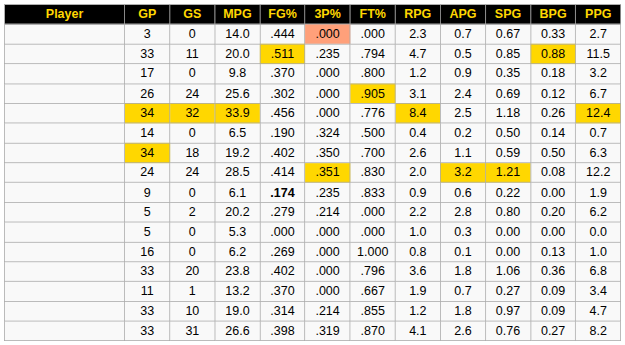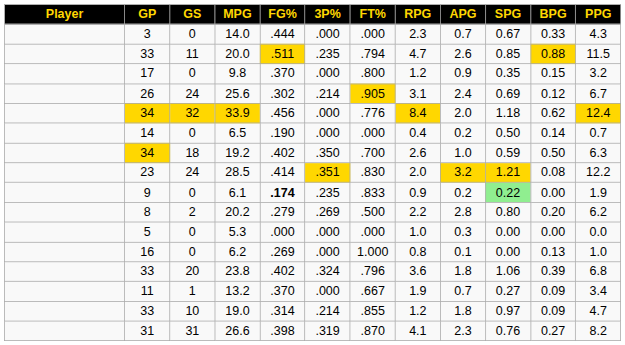 <table class="wikitable sortable" style="text-align:center;">
 <tr>
 <th style="background:#000000;color:#ffd700;" width="16%">Player</th>
 <th style="background:#000000;color:#ffd700;" width="6%">GP</th>
 <th style="background:#000000;color:#ffd700;" width="6%">GS</th>
 <th style="background:#000000;color:#ffd700;" width="6%">MPG</th>
 <th style="background:#000000;color:#ffd700;" width="6%">FG%</th>
 <th style="background:#000000;color:#ffd700;" width="6%">3P%</th>
 <th style="background:#000000;color:#ffd700;" width="6%">FT%</th>
 <th style="background:#000000;color:#ffd700;" width="6%">RPG</th>
 <th style="background:#000000;color:#ffd700;" width="6%">APG</th>
 <th style="background:#000000;color:#ffd700;" width="6%">SPG</th>
 <th style="background:#000000;color:#ffd700;" width="6%">BPG</th>
 <th style="background:#000000;color:#ffd700;" width="6%">PPG</th>
 </tr>
 <tr>
 <td></td>
 <td>3</td>
 <td>0</td>
 <td>14.0</td>
 <td>.444</td>
-<td style="background: lightsalmon;">.000</td>
+<td>.000</td>
 <td>.000</td>
 <td>2.3</td>
 <td>0.7</td>
 <td>0.67</td>
 <td>0.33</td>
-<td>2.7</td>
+<td>4.3</td>
 </tr>
 <tr>
 <td></td>
 <td>33</td>
 <td>11</td>
 <td>20.0</td>
 <td style="background:#ffd700; color:black">.511</td>
 <td>.235</td>
 <td>.794</td>
 <td>4.7</td>
-<td>0.5</td>
+<td>2.6</td>
 <td>0.85</td>
 <td style="background:#ffd700; color:black">0.88</td>
 <td>11.5</td>
 </tr>
 <tr>
 <td></td>
 <td>17</td>
 <td>0</td>
 <td>9.8</td>
 <td>.370</td>
 <td>.000</td>
 <td>.800</td>
 <td>1.2</td>
 <td>0.9</td>
 <td>0.35</td>
-<td>0.18</td>
+<td>0.15</td>
 <td>3.2</td>
 </tr>
 <tr>
 <td></td>
 <td>26</td>
 <td>24</td>
 <td>25.6</td>
 <td>.302</td>
-<td>.000</td>
+<td>.214</td>
 <td style="background:#ffd700; color:black">.905</td>
 <td>3.1</td>
 <td>2.4</td>
 <td>0.69</td>
 <td>0.12</td>
 <td>6.7</td>
 </tr>
 <tr>
 <td></td>
 <td style="background:#ffd700; color:black">34</td>
 <td style="background:#ffd700; color:black">32</td>
 <td style="background:#ffd700; color:black">33.9</td>
 <td>.456</td>
 <td>.000</td>
 <td>.776</td>
 <td style="background:#ffd700; color:black">8.4</td>
-<td>2.5</td>
+<td>2.0</td>
 <td>1.18</td>
-<td>0.26</td>
+<td>0.62</td>
 <td style="background:#ffd700; color:black">12.4</td>
 </tr>
 <tr>
 <td></td>
 <td>14</td>
 <td>0</td>
 <td>6.5</td>
 <td>.190</td>
-<td>.324</td>
-<td>.500</td>
+<td>.000</td>
+<td>.000</td>
 <td>0.4</td>
 <td>0.2</td>
 <td>0.50</td>
 <td>0.14</td>
 <td>0.7</td>
 </tr>
 <tr>
 <td></td>
 <td style="background:#ffd700; color:black">34</td>
 <td>18</td>
 <td>19.2</td>
 <td>.402</td>
 <td>.350</td>
 <td>.700</td>
 <td>2.6</td>
-<td>1.1</td>
+<td>1.0</td>
 <td>0.59</td>
 <td>0.50</td>
 <td>6.3</td>
 </tr>
 <tr>
 <td></td>
-<td>24</td>
+<td>23</td>
 <td>24</td>
 <td>28.5</td>
 <td>.414</td>
 <td style="background:#ffd700; color:black">.351</td>
 <td>.830</td>
 <td>2.0</td>
 <td style="background:#ffd700; color:black">3.2</td>
 <td style="background:#ffd700; color:black">1.21</td>
 <td>0.08</td>
 <td>12.2</td>
 </tr>
 <tr>
 <td></td>
 <td>9</td>
 <td>0</td>
 <td>6.1</td>
 <td><strong>.174</strong></td>
 <td>.235</td>
 <td>.833</td>
 <td>0.9</td>
-<td>0.6</td>
-<td>0.22</td>
+<td>0.2</td>
+<td style="background: lightgreen;">0.22</td>
 <td>0.00</td>
 <td>1.9</td>
 </tr>
 <tr>
 <td></td>
-<td>5</td>
+<td>8</td>
 <td>2</td>
 <td>20.2</td>
 <td>.279</td>
-<td>.214</td>
-<td>.000</td>
+<td>.269</td>
+<td>.500</td>
 <td>2.2</td>
 <td>2.8</td>
 <td>0.80</td>
 <td>0.20</td>
 <td>6.2</td>
 </tr>
 <tr>
 <td></td>
 <td>5</td>
 <td>0</td>
 <td>5.3</td>
 <td>.000</td>
 <td>.000</td>
 <td>.000</td>
 <td>1.0</td>
 <td>0.3</td>
 <td>0.00</td>
 <td>0.00</td>
 <td>0.0</td>
 </tr>
 <tr>
 <td></td>
 <td>16</td>
 <td>0</td>
 <td>6.2</td>
 <td>.269</td>
 <td>.000</td>
 <td>1.000</td>
 <td>0.8</td>
 <td>0.1</td>
 <td>0.00</td>
 <td>0.13</td>
 <td>1.0</td>
 </tr>
 <tr>
 <td></td>
 <td>33</td>
 <td>20</td>
 <td>23.8</td>
 <td>.402</td>
-<td>.000</td>
+<td>.324</td>
 <td>.796</td>
 <td>3.6</td>
 <td>1.8</td>
 <td>1.06</td>
-<td>0.36</td>
+<td>0.39</td>
 <td>6.8</td>
 </tr>
 <tr>
 <td></td>
 <td>11</td>
 <td>1</td>
 <td>13.2</td>
 <td>.370</td>
 <td>.000</td>
 <td>.667</td>
 <td>1.9</td>
 <td>0.7</td>
 <td>0.27</td>
 <td>0.09</td>
 <td>3.4</td>
 </tr>
 <tr>
 <td></td>
 <td>33</td>
 <td>10</td>
 <td>19.0</td>
 <td>.314</td>
 <td>.214</td>
 <td>.855</td>
 <td>1.2</td>
 <td>1.8</td>
 <td>0.97</td>
 <td>0.09</td>
 <td>4.7</td>
 </tr>
 <tr>
 <td></td>
-<td>33</td>
+<td>31</td>
 <td>31</td>
 <td>26.6</td>
 <td>.398</td>
 <td>.319</td>
 <td>.870</td>
 <td>4.1</td>
-<td>2.6</td>
+<td>2.3</td>
 <td>0.76</td>
 <td>0.27</td>
 <td>8.2</td>
 </tr>
 </table>
